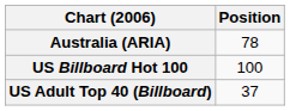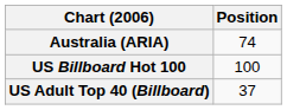 <table class="wikitable sortable plainrowheaders" style="text-align:center">
 <tr>
 <th>Chart (2006)</th>
 <th>Position</th>
 </tr>
 <tr>
 <th scope="row">Australia (ARIA)</th>
-<td>78</td>
+<td>74</td>
 </tr>
 <tr>
 <th scope="row">US <em>Billboard</em> Hot 100</th>
 <td>100</td>
 </tr>
 <tr>
 <th scope="row">US Adult Top 40 (<em>Billboard</em>)</th>
 <td>37</td>
 </tr>
 </table>
